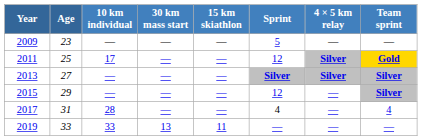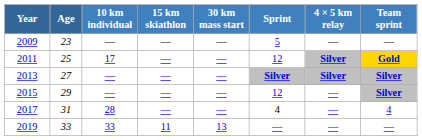 <table class="wikitable" style="font-size:95%; text-align:center; border:grey solid 1px; border-collapse:collapse; background:#ffffff;">
 <tr>
 <th style="background-color:#369; color:white; width:60px;"> Year </th>
 <th style="background-color:#369; color:white; width:40px;"> Age </th>
 <th style="background-color:#4180be; color:white; width:75px;"> 10 km <br> individual </th>
+<th style="background-color:#4180be; color:white; width:75px;"> 15 km <br> skiathlon </th>
 <th style="background-color:#4180be; color:white; width:75px;"> 30 km <br> mass start </th>
-<th style="background-color:#4180be; color:white; width:75px;"> 15 km <br> skiathlon </th>
 <th style="background-color:#4180be; color:white; width:75px;"> Sprint </th>
 <th style="background-color:#4180be; color:white; width:75px;"> 4 × 5 km <br> relay </th>
 <th style="background-color:#4180be; color:white; width:75px;"> Team <br> sprint </th>
 </tr>
 <tr>
 <td><a href='#'>2009</a></td>
 <td><em>23</em></td>
 <td>—</td>
 <td>—</td>
 <td>—</td>
 <td><a href='#'>5</a></td>
 <td>—</td>
 <td>—</td>
 </tr>
 <tr>
 <td><a href='#'>2011</a></td>
 <td><em>25</em></td>
 <td><a href='#'>17</a></td>
 <td><a href='#'>—</a></td>
 <td><a href='#'>—</a></td>
 <td><a href='#'>12</a></td>
 <td style="background:silver;"><a href='#'><strong>Silver</strong></a></td>
 <td style="background:gold;"><a href='#'><strong>Gold</strong></a></td>
 </tr>
 <tr>
 <td><a href='#'>2013</a></td>
 <td><em>27</em></td>
 <td><a href='#'>—</a></td>
 <td><a href='#'>—</a></td>
 <td><a href='#'>—</a></td>
 <td style="background:silver;"><a href='#'><strong>Silver</strong></a></td>
 <td style="background:silver;"><a href='#'><strong>Silver</strong></a></td>
 <td style="background:silver;"><a href='#'><strong>Silver</strong></a></td>
 </tr>
 <tr>
 <td><a href='#'>2015</a></td>
 <td><em>29</em></td>
 <td><a href='#'>—</a></td>
 <td><a href='#'>—</a></td>
 <td><a href='#'>—</a></td>
 <td><a href='#'>12</a></td>
 <td><a href='#'>—</a></td>
 <td style="background:silver;"><a href='#'><strong>Silver</strong></a></td>
 </tr>
 <tr>
 <td><a href='#'>2017</a></td>
 <td><em>31</em></td>
 <td><a href='#'>28</a></td>
 <td><a href='#'>—</a></td>
 <td><a href='#'>—</a></td>
 <td>4</td>
 <td><a href='#'>—</a></td>
 <td><a href='#'>4</a></td>
 </tr>
 <tr>
 <td><a href='#'>2019</a></td>
 <td><em>33</em></td>
 <td><a href='#'>33</a></td>
+<td><a href='#'>11</a></td>
 <td><a href='#'>13</a></td>
-<td><a href='#'>11</a></td>
 <td><a href='#'>—</a></td>
 <td><a href='#'>—</a></td>
 <td><a href='#'>—</a></td>
 </tr>
 </table>
